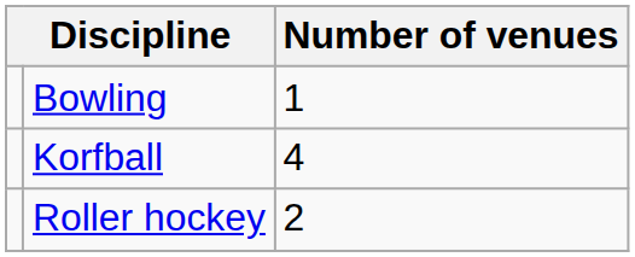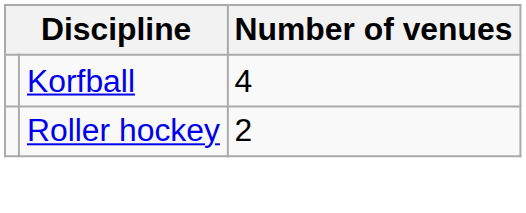 <table class="wikitable">
 <tr>
 <th colspan=2>Discipline</th>
 <th>Number of venues</th>
-</tr>
-<tr>
-<td></td>
-<td><a href='#'>Bowling</a></td>
-<td>1</td>
 </tr>
 <tr>
 <td></td>
 <td><a href='#'>Korfball</a></td>
 <td>4</td>
 </tr>
 <tr>
 <td></td>
 <td><a href='#'>Roller hockey</a></td>
 <td>2</td>
 </tr>
 </table>
